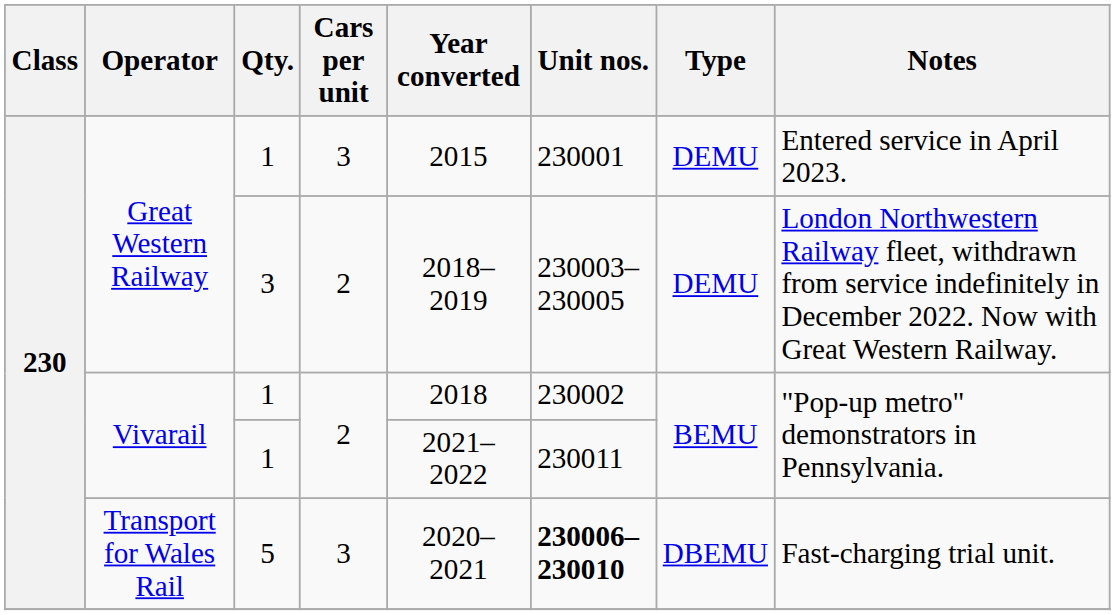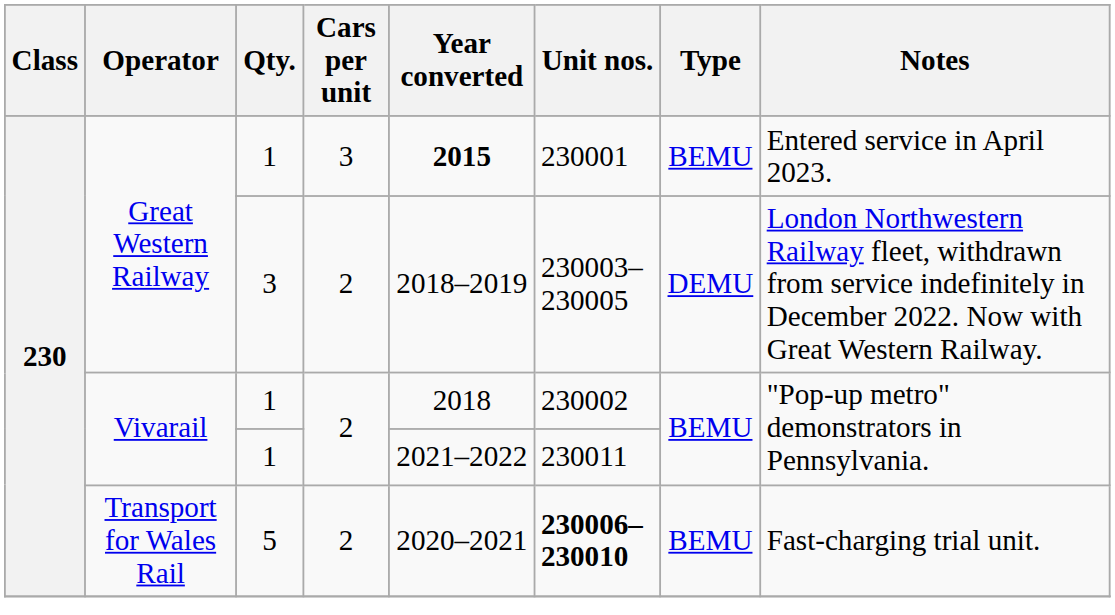 <table class="wikitable">
 <tr>
 <th>Class</th>
 <th>Operator</th>
 <th>Qty.</th>
 <th>Cars per unit</th>
 <th>Year converted</th>
 <th>Unit nos.</th>
 <th>Type</th>
 <th>Notes</th>
 </tr>
 <tr>
 <th rowspan="5">230</th>
 <td rowspan=2 style="text-align: center;"><a href='#'>Great Western Railway</a></td>
 <td style="text-align: center;">1</td>
 <td style="text-align: center;">3</td>
-<td style="text-align: center;">2015</td>
+<td style="text-align: center;"><strong>2015</strong></td>
 <td>230001</td>
-<td style="text-align: center;"><a href='#'>DEMU</a></td>
+<td style="text-align: center;"><a href='#'>BEMU</a></td>
 <td>Entered service in April 2023.</td>
 </tr>
 <tr>
 <td style="text-align: center;">3</td>
 <td style="text-align: center;">2</td>
 <td style="text-align: center;">2018–2019</td>
 <td>230003–230005</td>
 <td style="text-align: center;"><a href='#'>DEMU</a></td>
 <td><a href='#'>London Northwestern Railway</a> fleet, withdrawn from service indefinitely in December 2022. Now with Great Western Railway.</td>
 </tr>
 <tr>
 <td rowspan=2 style="text-align: center;"><a href='#'>Vivarail</a></td>
 <td style="text-align: center;">1</td>
 <td rowspan=2 style="text-align: center;">2</td>
 <td style="text-align: center;">2018</td>
 <td>230002</td>
 <td rowspan=2 style="text-align: center;"><a href='#'>BEMU</a></td>
 <td rowspan=2>"Pop-up metro" demonstrators in Pennsylvania.</td>
 </tr>
 <tr>
 <td style="text-align: center;">1</td>
 <td style="text-align: center;">2021–2022</td>
 <td>230011</td>
 </tr>
 <tr>
 <td style="text-align: center;"><a href='#'>Transport for Wales Rail</a></td>
 <td style="text-align: center;">5</td>
-<td style="text-align: center;">3</td>
+<td style="text-align: center;">2</td>
 <td style="text-align: center;">2020–2021</td>
 <td><strong>230006–230010</strong></td>
-<td style="text-align: center;"><a href='#'>D</a><a href='#'>BEMU</a></td>
+<td style="text-align: center;"><a href='#'>BEMU</a></td>
 <td>Fast-charging trial unit.</td>
 </tr>
 <tr>
 </tr>
 </table>
